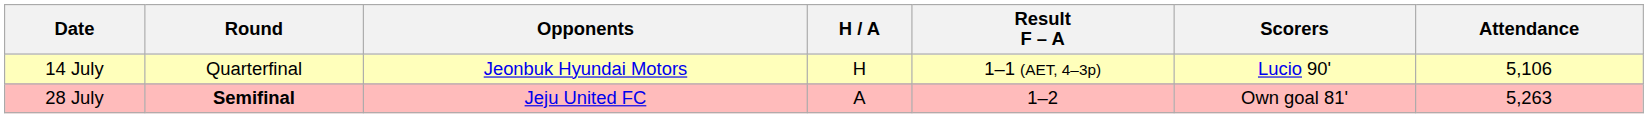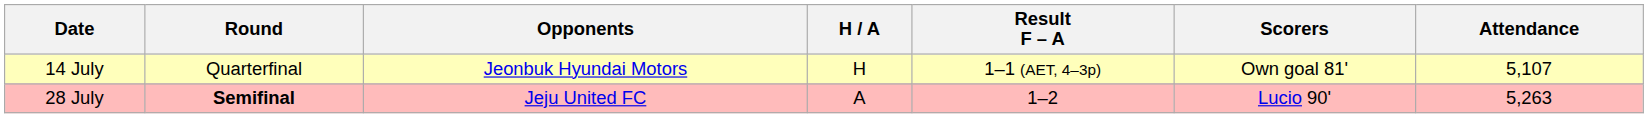 <table class="wikitable" style="text-align:center; width:90%">
 <tr>
 <th>Date</th>
 <th>Round</th>
 <th>Opponents</th>
 <th>H / A</th>
 <th>Result<br>F – A</th>
 <th>Scorers</th>
 <th>Attendance</th>
 </tr>
 <tr style="background:#ffb;">
 <td>14 July</td>
 <td>Quarterfinal</td>
 <td><a href='#'>Jeonbuk Hyundai Motors</a></td>
 <td>H</td>
 <td>1–1 <small>(AET, 4–3p)</small></td>
-<td><a href='#'>Lucio</a> 90'</td>
-<td>5,106</td>
+<td>Own goal 81'</td>
+<td>5,107</td>
 </tr>
 <tr style="background:#fbb;">
 <td>28 July</td>
 <td><strong>Semifinal</strong></td>
 <td><a href='#'>Jeju United FC</a></td>
 <td>A</td>
 <td>1–2</td>
-<td>Own goal 81'</td>
+<td><a href='#'>Lucio</a> 90'</td>
 <td>5,263</td>
 </tr>
 </table>
